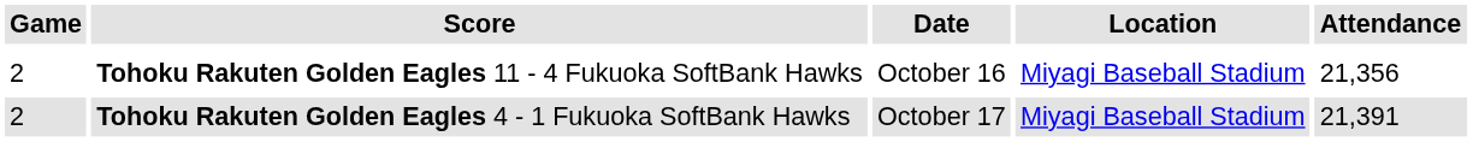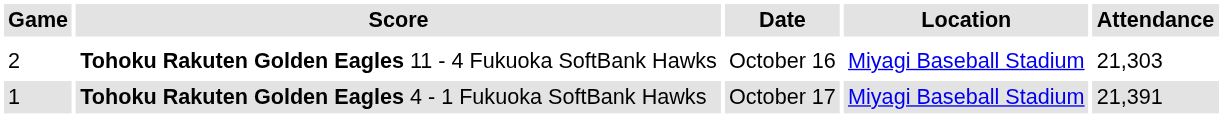 <table border="0" cellspacing="3" cellpadding="3">
 <tr style="background: #e3e3e3;">
 <th>Game</th>
 <th>Score</th>
 <th>Date</th>
 <th>Location</th>
 <th>Attendance</th>
 </tr>
 <tr style="background: #e3e3e3;">
 </tr>
 <tr>
 <td>2</td>
 <td><strong>Tohoku Rakuten Golden Eagles</strong> 11 - 4 Fukuoka SoftBank Hawks</td>
 <td>October 16</td>
 <td><a href='#'>Miyagi Baseball Stadium</a></td>
-<td>21,356</td>
+<td>21,303</td>
 </tr>
 <tr style="background: #e3e3e3;">
-<td>2</td>
+<td>1</td>
 <td><strong>Tohoku Rakuten Golden Eagles</strong> 4 - 1 Fukuoka SoftBank Hawks</td>
 <td>October 17</td>
 <td><a href='#'>Miyagi Baseball Stadium</a></td>
 <td>21,391</td>
 </tr>
 <tr>
 </tr>
 </table>
